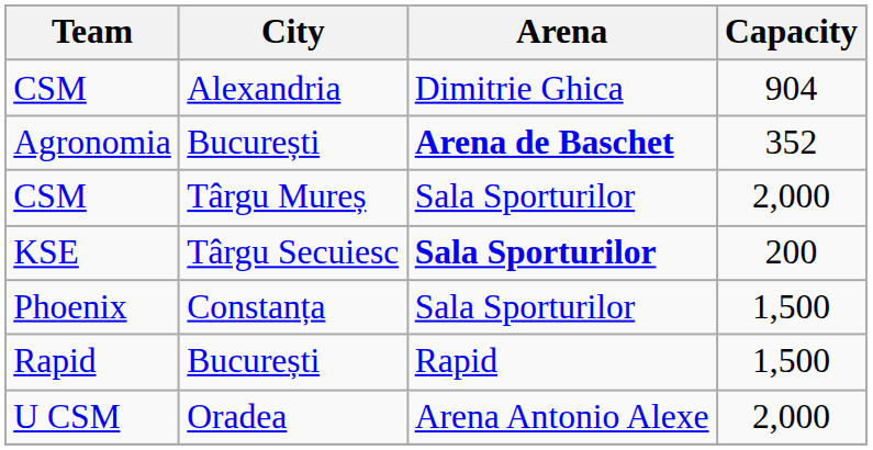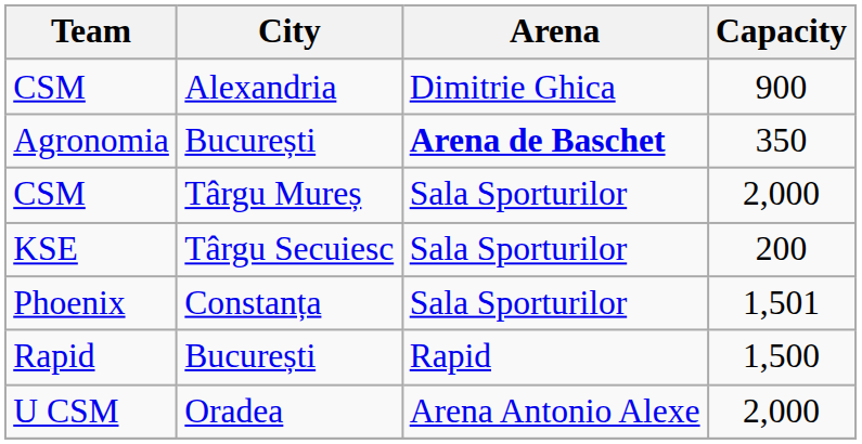 <table class="wikitable sortable">
 <tr>
 <th>Team</th>
 <th>City</th>
 <th>Arena</th>
 <th>Capacity</th>
 </tr>
 <tr>
 <td><a href='#'>CSM</a></td>
 <td><a href='#'>Alexandria</a></td>
 <td><a href='#'>Dimitrie Ghica</a></td>
-<td align=center>904</td>
+<td align=center>900</td>
 </tr>
 <tr>
 <td><a href='#'>Agronomia</a></td>
 <td><a href='#'>București</a></td>
 <td><strong><a href='#'>Arena de Baschet</a></strong></td>
-<td align=center>352</td>
+<td align=center>350</td>
 </tr>
 <tr>
 <td><a href='#'>CSM</a></td>
 <td><a href='#'>Târgu Mureș</a></td>
 <td><a href='#'>Sala Sporturilor</a></td>
 <td align=center>2,000</td>
 </tr>
 <tr>
 <td><a href='#'>KSE</a></td>
 <td><a href='#'>Târgu Secuiesc</a></td>
-<td><strong><a href='#'>Sala Sporturilor</a></strong></td>
+<td><a href='#'>Sala Sporturilor</a></td>
 <td align=center>200</td>
 </tr>
 <tr>
 <td><a href='#'>Phoenix</a></td>
 <td><a href='#'>Constanța</a></td>
 <td><a href='#'>Sala Sporturilor</a></td>
-<td align=center>1,500</td>
+<td align=center>1,501</td>
 </tr>
 <tr>
 <td><a href='#'>Rapid</a></td>
 <td><a href='#'>București</a></td>
 <td><a href='#'>Rapid</a></td>
 <td align=center>1,500</td>
 </tr>
 <tr>
 <td><a href='#'>U CSM</a></td>
 <td><a href='#'>Oradea</a></td>
 <td><a href='#'>Arena Antonio Alexe</a></td>
 <td align=center>2,000</td>
 </tr>
 <tr>
 </tr>
 </table>
